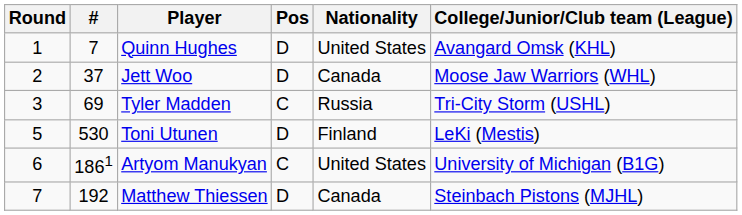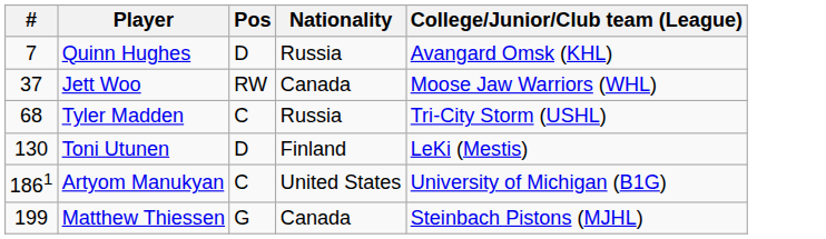 <table class="wikitable">
 <tr>
-<th>Round</th>
 <th>#</th>
 <th>Player</th>
 <th>Pos</th>
 <th>Nationality</th>
 <th>College/Junior/Club team (League)</th>
 </tr>
 <tr>
-<td style="text-align:center;">1</td>
 <td style="text-align:center;">7</td>
 <td><a href='#'>Quinn Hughes</a></td>
 <td>D</td>
-<td> United States</td>
+<td> Russia</td>
 <td><a href='#'>Avangard Omsk</a> (<a href='#'>KHL</a>)</td>
 </tr>
 <tr>
-<td style="text-align:center;">2</td>
 <td style="text-align:center;">37</td>
 <td><a href='#'>Jett Woo</a></td>
-<td>D</td>
+<td>RW</td>
 <td> Canada</td>
 <td><a href='#'>Moose Jaw Warriors</a> (<a href='#'>WHL</a>)</td>
 </tr>
 <tr>
-<td style="text-align:center;">3</td>
-<td style="text-align:center;">69</td>
+<td style="text-align:center;">68</td>
 <td><a href='#'>Tyler Madden</a></td>
 <td>C</td>
 <td> Russia</td>
 <td><a href='#'>Tri-City Storm</a> (<a href='#'>USHL</a>)</td>
 </tr>
 <tr>
-<td style="text-align:center;">5</td>
-<td style="text-align:center;">530</td>
+<td style="text-align:center;">130</td>
 <td><a href='#'>Toni Utunen</a></td>
 <td>D</td>
 <td> Finland</td>
 <td><a href='#'>LeKi</a> (<a href='#'>Mestis</a>)</td>
 </tr>
 <tr>
-<td style="text-align:center;">6</td>
 <td style="text-align:center;">186<sup>1</sup></td>
 <td><a href='#'>Artyom Manukyan</a></td>
 <td>C</td>
 <td> United States</td>
 <td><a href='#'>University of Michigan</a> (<a href='#'>B1G</a>)</td>
 </tr>
 <tr>
-<td style="text-align:center;">7</td>
-<td style="text-align:center;">192</td>
+<td style="text-align:center;">199</td>
 <td><a href='#'>Matthew Thiessen</a></td>
-<td>D</td>
+<td>G</td>
 <td> Canada</td>
 <td><a href='#'>Steinbach Pistons</a> (<a href='#'>MJHL</a>)</td>
 </tr>
 </table>
